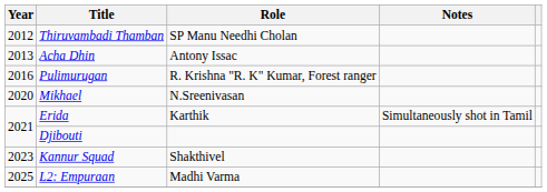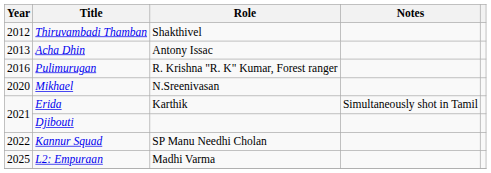 <table class="wikitable sortable">
 <tr style="text-align:center;">
 <th>Year</th>
 <th>Title</th>
 <th>Role</th>
 <th>Notes</th>
 <th></th>
 </tr>
 <tr>
 <td>2012</td>
 <td><em><a href='#'>Thiruvambadi Thamban</a></em></td>
-<td>SP Manu Needhi Cholan</td>
+<td>Shakthivel</td>
 <td></td>
 <td></td>
 </tr>
 <tr>
 <td>2013</td>
 <td><em><a href='#'>Acha Dhin</a></em></td>
 <td>Antony Issac</td>
 <td></td>
 <td></td>
 </tr>
 <tr>
 <td>2016</td>
 <td><em><a href='#'>Pulimurugan</a></em></td>
 <td>R. Krishna "R. K" Kumar, Forest ranger</td>
 <td></td>
 <td></td>
 </tr>
 <tr>
 <td>2020</td>
 <td><em><a href='#'>Mikhael</a></em></td>
 <td>N.Sreenivasan</td>
 <td></td>
 <td></td>
 </tr>
 <tr>
 <td rowspan="2">2021</td>
 <td><em><a href='#'>Erida</a></em></td>
 <td>Karthik</td>
 <td>Simultaneously shot in Tamil</td>
 <td></td>
 </tr>
 <tr>
 <td><em><a href='#'>Djibouti</a></em></td>
 <td></td>
 <td></td>
 <td></td>
 </tr>
 <tr>
-<td>2023</td>
+<td>2022</td>
 <td><em><a href='#'>Kannur Squad</a></em></td>
-<td>Shakthivel</td>
+<td>SP Manu Needhi Cholan</td>
 <td></td>
 <td></td>
 </tr>
 <tr>
 <td>2025</td>
 <td><em><a href='#'>L2: Empuraan</a></em></td>
 <td>Madhi Varma</td>
 <td></td>
 <td></td>
 </tr>
 <tr>
 </tr>
 </table>
